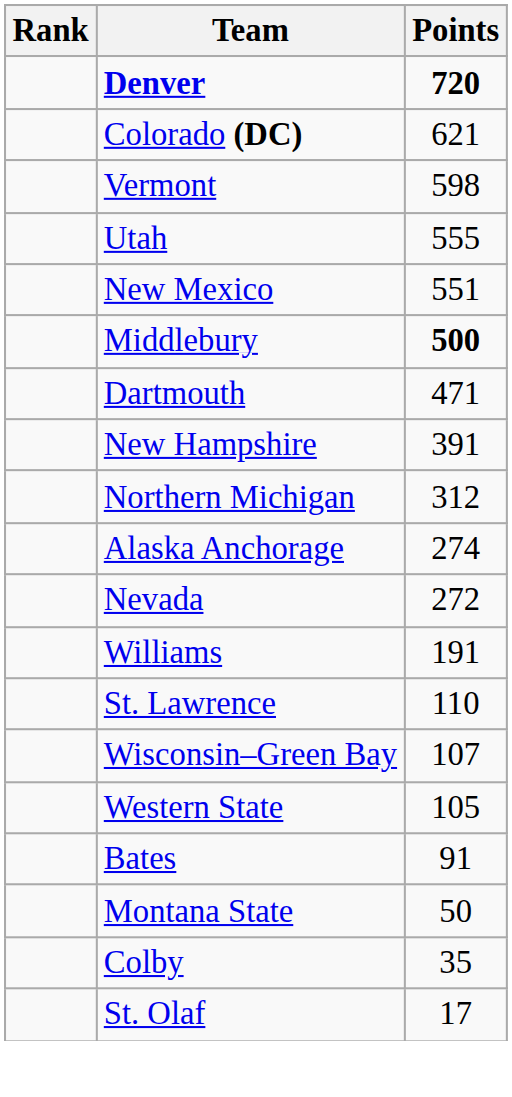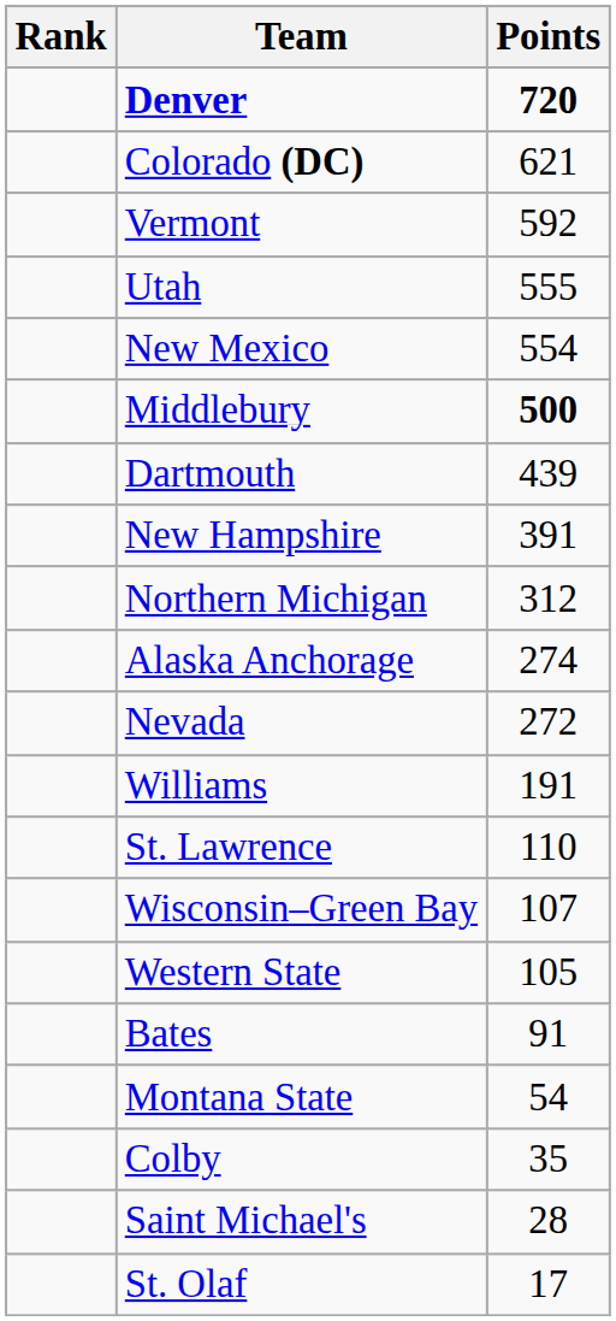 <table class="wikitable sortable" style="text-align:center">
 <tr>
 <th>Rank</th>
 <th>Team</th>
 <th>Points</th>
 </tr>
 <tr>
 <td></td>
 <td align=left><strong><a href='#'>Denver</a></strong></td>
 <td><strong>720</strong></td>
 </tr>
 <tr>
 <td></td>
 <td align=left><a href='#'>Colorado</a> <strong>(DC)</strong></td>
 <td>621</td>
 </tr>
 <tr>
 <td></td>
 <td align=left><a href='#'>Vermont</a></td>
-<td>598</td>
+<td>592</td>
 </tr>
 <tr>
 <td></td>
 <td align=left><a href='#'>Utah</a></td>
 <td>555</td>
 </tr>
 <tr>
 <td></td>
 <td align=left><a href='#'>New Mexico</a></td>
-<td>551</td>
+<td>554</td>
 </tr>
 <tr>
 <td></td>
 <td align=left><a href='#'>Middlebury</a></td>
 <td><strong>500</strong></td>
 </tr>
 <tr>
 <td></td>
 <td align=left><a href='#'>Dartmouth</a></td>
-<td>471</td>
+<td>439</td>
 </tr>
 <tr>
 <td></td>
 <td align=left><a href='#'>New Hampshire</a></td>
 <td>391</td>
 </tr>
 <tr>
 <td></td>
 <td align=left><a href='#'>Northern Michigan</a></td>
 <td>312</td>
 </tr>
 <tr>
 <td></td>
 <td align=left><a href='#'>Alaska Anchorage</a></td>
 <td>274</td>
 </tr>
 <tr>
 <td></td>
 <td align=left><a href='#'>Nevada</a></td>
 <td>272</td>
 </tr>
 <tr>
 <td></td>
 <td align=left><a href='#'>Williams</a></td>
 <td>191</td>
 </tr>
 <tr>
 <td></td>
 <td align=left><a href='#'>St. Lawrence</a></td>
 <td>110</td>
 </tr>
 <tr>
 <td></td>
 <td align=left><a href='#'>Wisconsin–Green Bay</a></td>
 <td>107</td>
 </tr>
 <tr>
 <td></td>
 <td align=left><a href='#'>Western State</a></td>
 <td>105</td>
 </tr>
 <tr>
 <td></td>
 <td align=left><a href='#'>Bates</a></td>
 <td>91</td>
 </tr>
 <tr>
 <td></td>
 <td align=left><a href='#'>Montana State</a></td>
-<td>50</td>
+<td>54</td>
 </tr>
 <tr>
 <td></td>
 <td align=left><a href='#'>Colby</a></td>
 <td>35</td>
 </tr>
 <tr>
 <td></td>
+<td align=left><a href='#'>Saint Michael's</a></td>
+<td>28</td>
+</tr>
+<tr>
+<td></td>
 <td align=left><a href='#'>St. Olaf</a></td>
 <td>17</td>
 </tr>
 </table>
